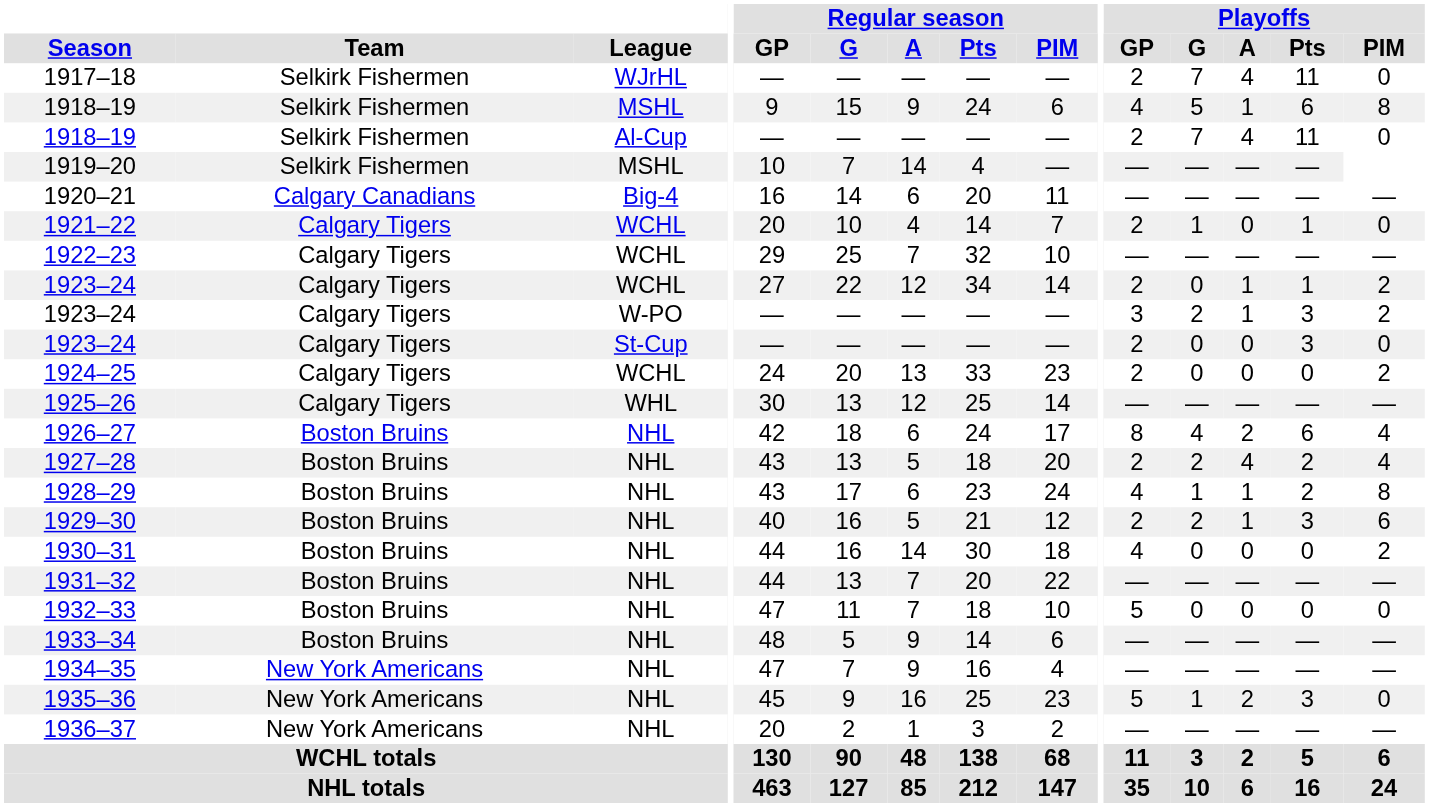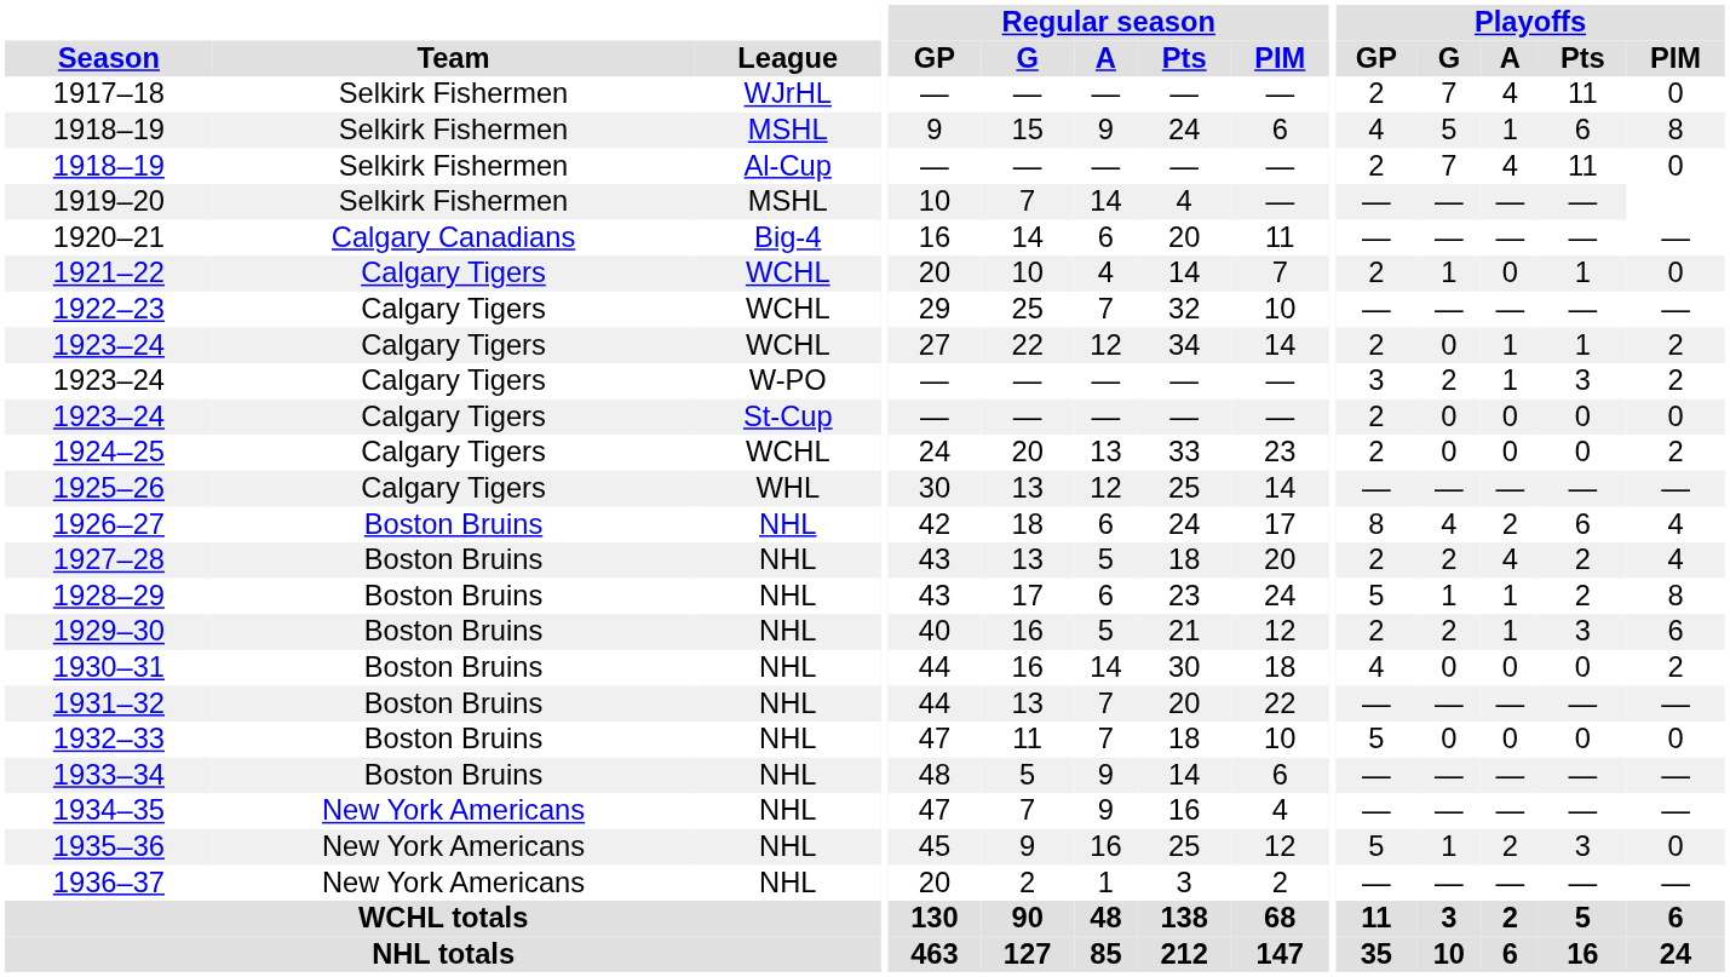 <table border="0" cellpadding="1" cellspacing="0" style="text-align:center; width:60em">
 <tr bgcolor="#e0e0e0">
 <th colspan="3" bgcolor="#ffffff"></th>
 <th rowspan="100" bgcolor="#ffffff"></th>
 <th colspan="5"><a href='#'>Regular season</a></th>
 <th rowspan="100" bgcolor="#ffffff"></th>
 <th colspan="5"><a href='#'>Playoffs</a></th>
 </tr>
 <tr bgcolor="#e0e0e0">
 <th><a href='#'>Season</a></th>
 <th>Team</th>
 <th>League</th>
 <th>GP</th>
 <th><a href='#'>G</a></th>
 <th><a href='#'>A</a></th>
 <th><a href='#'>Pts</a></th>
 <th><a href='#'>PIM</a></th>
 <th>GP</th>
 <th>G</th>
 <th>A</th>
 <th>Pts</th>
 <th>PIM</th>
 </tr>
 <tr>
 <td>1917–18</td>
 <td>Selkirk Fishermen</td>
 <td><a href='#'>WJrHL</a></td>
 <td>—</td>
 <td>—</td>
 <td>—</td>
 <td>—</td>
 <td>—</td>
 <td>2</td>
 <td>7</td>
 <td>4</td>
 <td>11</td>
 <td>0</td>
 </tr>
 <tr bgcolor="#f0f0f0">
 <td>1918–19</td>
 <td>Selkirk Fishermen</td>
 <td><a href='#'>MSHL</a></td>
 <td>9</td>
 <td>15</td>
 <td>9</td>
 <td>24</td>
 <td>6</td>
 <td>4</td>
 <td>5</td>
 <td>1</td>
 <td>6</td>
 <td>8</td>
 </tr>
 <tr>
 <td><a href='#'>1918–19</a></td>
 <td>Selkirk Fishermen</td>
 <td><a href='#'>Al-Cup</a></td>
 <td>—</td>
 <td>—</td>
 <td>—</td>
 <td>—</td>
 <td>—</td>
 <td>2</td>
 <td>7</td>
 <td>4</td>
 <td>11</td>
 <td>0</td>
 </tr>
 <tr bgcolor="#f0f0f0">
 <td>1919–20</td>
 <td>Selkirk Fishermen</td>
 <td>MSHL</td>
 <td>10</td>
 <td>7</td>
 <td 7>14</td>
 <td>4</td>
 <td>—</td>
 <td>—</td>
 <td>—</td>
 <td>—</td>
 <td>—</td>
 </tr>
 <tr>
 <td>1920–21</td>
 <td><a href='#'>Calgary Canadians</a></td>
 <td><a href='#'>Big-4</a></td>
 <td>16</td>
 <td>14</td>
 <td>6</td>
 <td>20</td>
 <td>11</td>
 <td>—</td>
 <td>—</td>
 <td>—</td>
 <td>—</td>
 <td>—</td>
 </tr>
 <tr bgcolor="#f0f0f0">
 <td><a href='#'>1921–22</a></td>
 <td><a href='#'>Calgary Tigers</a></td>
 <td><a href='#'>WCHL</a></td>
 <td>20</td>
 <td>10</td>
 <td>4</td>
 <td>14</td>
 <td>7</td>
 <td>2</td>
 <td>1</td>
 <td>0</td>
 <td>1</td>
 <td>0</td>
 </tr>
 <tr>
 <td><a href='#'>1922–23</a></td>
 <td>Calgary Tigers</td>
 <td>WCHL</td>
 <td>29</td>
 <td>25</td>
 <td>7</td>
 <td>32</td>
 <td>10</td>
 <td>—</td>
 <td>—</td>
 <td>—</td>
 <td>—</td>
 <td>—</td>
 </tr>
 <tr bgcolor="#f0f0f0">
 <td><a href='#'>1923–24</a></td>
 <td>Calgary Tigers</td>
 <td>WCHL</td>
 <td>27</td>
 <td>22</td>
 <td>12</td>
 <td>34</td>
 <td>14</td>
 <td>2</td>
 <td>0</td>
 <td>1</td>
 <td>1</td>
 <td>2</td>
 </tr>
 <tr>
 <td>1923–24</td>
 <td>Calgary Tigers</td>
 <td>W-PO</td>
 <td>—</td>
 <td>—</td>
 <td>—</td>
 <td>—</td>
 <td>—</td>
 <td>3</td>
 <td>2</td>
 <td>1</td>
 <td>3</td>
 <td>2</td>
 </tr>
 <tr bgcolor="#f0f0f0">
 <td><a href='#'>1923–24</a></td>
 <td>Calgary Tigers</td>
 <td><a href='#'>St-Cup</a></td>
 <td>—</td>
 <td>—</td>
 <td>—</td>
 <td>—</td>
 <td>—</td>
 <td>2</td>
 <td>0</td>
 <td>0</td>
-<td>3</td>
+<td>0</td>
 <td>0</td>
 </tr>
 <tr>
 <td><a href='#'>1924–25</a></td>
 <td>Calgary Tigers</td>
 <td>WCHL</td>
 <td>24</td>
 <td>20</td>
 <td>13</td>
 <td>33</td>
 <td>23</td>
 <td>2</td>
 <td>0</td>
 <td>0</td>
 <td>0</td>
 <td>2</td>
 </tr>
 <tr bgcolor="#f0f0f0">
 <td><a href='#'>1925–26</a></td>
 <td>Calgary Tigers</td>
 <td>WHL</td>
 <td>30</td>
 <td>13</td>
 <td>12</td>
 <td>25</td>
 <td>14</td>
 <td>—</td>
 <td>—</td>
 <td>—</td>
 <td>—</td>
 <td>—</td>
 </tr>
 <tr>
 <td><a href='#'>1926–27</a></td>
 <td><a href='#'>Boston Bruins</a></td>
 <td><a href='#'>NHL</a></td>
 <td>42</td>
 <td>18</td>
 <td>6</td>
 <td>24</td>
 <td>17</td>
 <td>8</td>
 <td>4</td>
 <td>2</td>
 <td>6</td>
 <td>4</td>
 </tr>
 <tr bgcolor="#f0f0f0">
 <td><a href='#'>1927–28</a></td>
 <td>Boston Bruins</td>
 <td>NHL</td>
 <td>43</td>
 <td>13</td>
 <td>5</td>
 <td>18</td>
 <td>20</td>
 <td>2</td>
 <td>2</td>
 <td>4</td>
 <td>2</td>
 <td>4</td>
 </tr>
 <tr>
 <td><a href='#'>1928–29</a></td>
 <td>Boston Bruins</td>
 <td>NHL</td>
 <td>43</td>
 <td>17</td>
 <td>6</td>
 <td>23</td>
 <td>24</td>
-<td>4</td>
+<td>5</td>
 <td>1</td>
 <td>1</td>
 <td>2</td>
 <td>8</td>
 </tr>
 <tr bgcolor="#f0f0f0">
 <td><a href='#'>1929–30</a></td>
 <td>Boston Bruins</td>
 <td>NHL</td>
 <td>40</td>
 <td>16</td>
 <td>5</td>
 <td>21</td>
 <td>12</td>
 <td>2</td>
 <td>2</td>
 <td>1</td>
 <td>3</td>
 <td>6</td>
 </tr>
 <tr>
 <td><a href='#'>1930–31</a></td>
 <td>Boston Bruins</td>
 <td>NHL</td>
 <td>44</td>
 <td>16</td>
 <td>14</td>
 <td>30</td>
 <td>18</td>
 <td>4</td>
 <td>0</td>
 <td>0</td>
 <td>0</td>
 <td>2</td>
 </tr>
 <tr bgcolor="#f0f0f0">
 <td><a href='#'>1931–32</a></td>
 <td>Boston Bruins</td>
 <td>NHL</td>
 <td>44</td>
 <td>13</td>
 <td>7</td>
 <td>20</td>
 <td>22</td>
 <td>—</td>
 <td>—</td>
 <td>—</td>
 <td>—</td>
 <td>—</td>
 </tr>
 <tr>
 <td><a href='#'>1932–33</a></td>
 <td>Boston Bruins</td>
 <td>NHL</td>
 <td>47</td>
 <td>11</td>
 <td>7</td>
 <td>18</td>
 <td>10</td>
 <td>5</td>
 <td>0</td>
 <td>0</td>
 <td>0</td>
 <td>0</td>
 </tr>
 <tr bgcolor="#f0f0f0">
 <td><a href='#'>1933–34</a></td>
 <td>Boston Bruins</td>
 <td>NHL</td>
 <td>48</td>
 <td>5</td>
 <td>9</td>
 <td>14</td>
 <td>6</td>
 <td>—</td>
 <td>—</td>
 <td>—</td>
 <td>—</td>
 <td>—</td>
 </tr>
 <tr>
 <td><a href='#'>1934–35</a></td>
 <td><a href='#'>New York Americans</a></td>
 <td>NHL</td>
 <td>47</td>
 <td>7</td>
 <td>9</td>
 <td>16</td>
 <td>4</td>
 <td>—</td>
 <td>—</td>
 <td>—</td>
 <td>—</td>
 <td>—</td>
 </tr>
 <tr bgcolor="#f0f0f0">
 <td><a href='#'>1935–36</a></td>
 <td>New York Americans</td>
 <td>NHL</td>
 <td>45</td>
 <td>9</td>
 <td>16</td>
 <td>25</td>
-<td>23</td>
+<td>12</td>
 <td>5</td>
 <td>1</td>
 <td>2</td>
 <td>3</td>
 <td>0</td>
 </tr>
 <tr>
 <td><a href='#'>1936–37</a></td>
 <td>New York Americans</td>
 <td>NHL</td>
 <td>20</td>
 <td>2</td>
 <td>1</td>
 <td>3</td>
 <td>2</td>
 <td>—</td>
 <td>—</td>
 <td>—</td>
 <td>—</td>
 <td>—</td>
 </tr>
 <tr bgcolor="#e0e0e0">
 <th colspan="3">WCHL totals</th>
 <th>130</th>
 <th>90</th>
 <th>48</th>
 <th>138</th>
 <th>68</th>
 <th>11</th>
 <th>3</th>
 <th>2</th>
 <th>5</th>
 <th>6</th>
 </tr>
 <tr bgcolor="#e0e0e0">
 <th colspan="3">NHL totals</th>
 <th>463</th>
 <th>127</th>
 <th>85</th>
 <th>212</th>
 <th>147</th>
 <th>35</th>
 <th>10</th>
 <th>6</th>
 <th>16</th>
 <th>24</th>
 </tr>
 </table>
